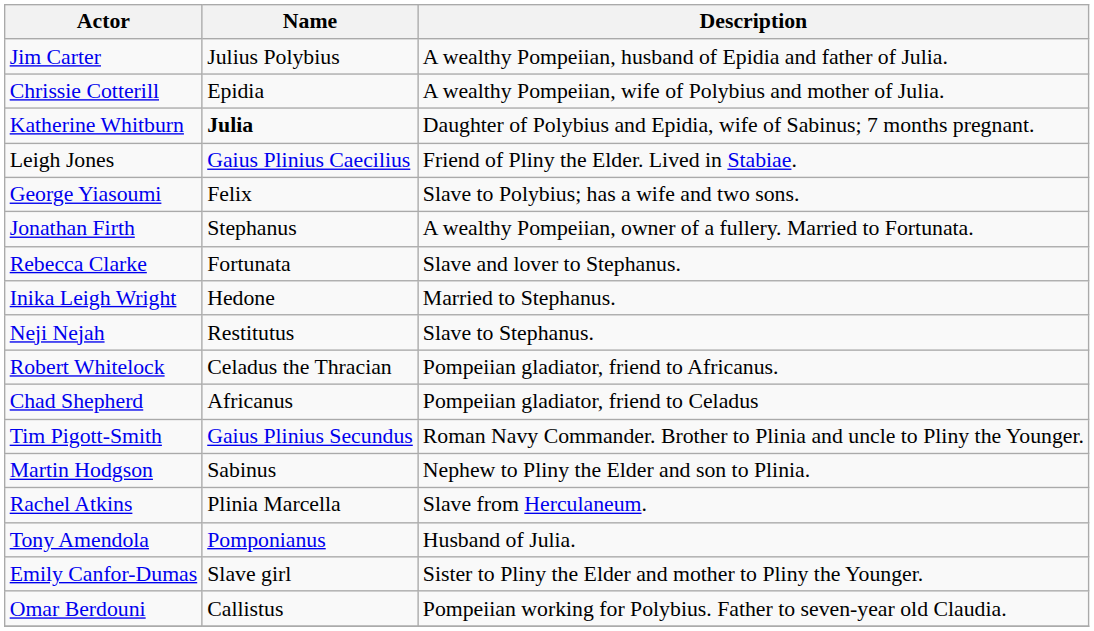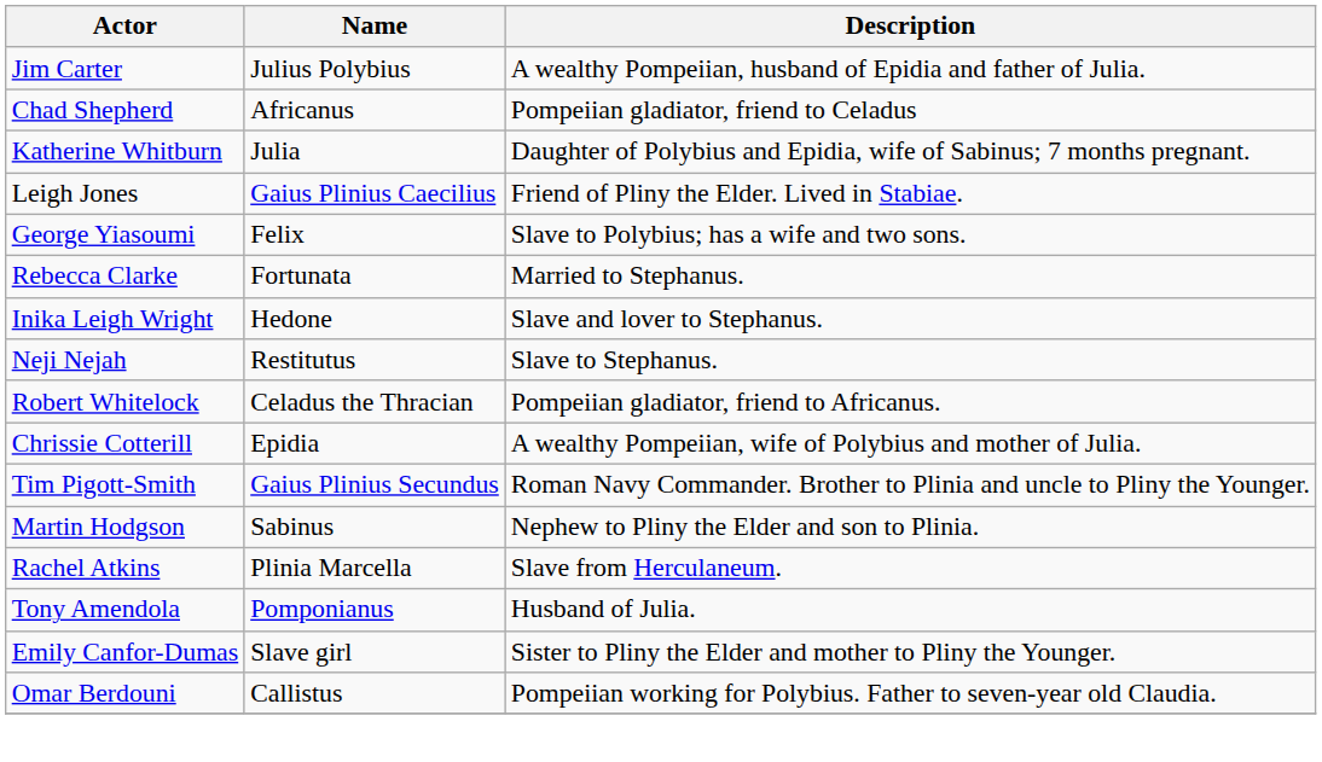 <table class="wikitable sortable">
 <tr>
 <th>Actor</th>
 <th>Name</th>
 <th>Description</th>
 </tr>
 <tr>
 <td><a href='#'>Jim Carter</a></td>
 <td>Julius Polybius</td>
 <td>A wealthy Pompeiian, husband of Epidia and father of Julia.</td>
 </tr>
 <tr>
-<td><a href='#'>Chrissie Cotterill</a></td>
-<td>Epidia</td>
-<td>A wealthy Pompeiian, wife of Polybius and mother of Julia.</td>
+<td><a href='#'>Chad Shepherd</a></td>
+<td>Africanus</td>
+<td>Pompeiian gladiator, friend to Celadus</td>
 </tr>
 <tr>
 <td><a href='#'>Katherine Whitburn</a></td>
-<td><strong>Julia</strong></td>
+<td>Julia</td>
 <td>Daughter of Polybius and Epidia, wife of Sabinus; 7 months pregnant.</td>
 </tr>
 <tr>
 <td>Leigh Jones</td>
 <td><a href='#'>Gaius Plinius Caecilius</a></td>
 <td>Friend of Pliny the Elder. Lived in <a href='#'>Stabiae</a>.</td>
 </tr>
 <tr>
 <td><a href='#'>George Yiasoumi</a></td>
 <td>Felix</td>
 <td>Slave to Polybius; has a wife and two sons.</td>
 </tr>
 <tr>
-<td><a href='#'>Jonathan Firth</a></td>
-<td>Stephanus</td>
-<td>A wealthy Pompeiian, owner of a fullery. Married to Fortunata.</td>
-</tr>
-<tr>
 <td><a href='#'>Rebecca Clarke</a></td>
 <td>Fortunata</td>
-<td>Slave and lover to Stephanus.</td>
+<td>Married to Stephanus.</td>
 </tr>
 <tr>
 <td><a href='#'>Inika Leigh Wright</a></td>
 <td>Hedone</td>
-<td>Married to Stephanus.</td>
+<td>Slave and lover to Stephanus.</td>
 </tr>
 <tr>
 <td><a href='#'>Neji Nejah</a></td>
 <td>Restitutus</td>
 <td>Slave to Stephanus.</td>
 </tr>
 <tr>
 <td><a href='#'>Robert Whitelock</a></td>
 <td>Celadus the Thracian</td>
 <td>Pompeiian gladiator, friend to Africanus.</td>
 </tr>
 <tr>
-<td><a href='#'>Chad Shepherd</a></td>
-<td>Africanus</td>
-<td>Pompeiian gladiator, friend to Celadus</td>
+<td><a href='#'>Chrissie Cotterill</a></td>
+<td>Epidia</td>
+<td>A wealthy Pompeiian, wife of Polybius and mother of Julia.</td>
 </tr>
 <tr>
 <td><a href='#'>Tim Pigott-Smith</a></td>
 <td><a href='#'>Gaius Plinius Secundus</a></td>
 <td>Roman Navy Commander. Brother to Plinia and uncle to Pliny the Younger.</td>
 </tr>
 <tr>
 <td><a href='#'>Martin Hodgson</a></td>
 <td>Sabinus</td>
 <td>Nephew to Pliny the Elder and son to Plinia.</td>
 </tr>
 <tr>
 <td><a href='#'>Rachel Atkins</a></td>
 <td>Plinia Marcella</td>
 <td>Slave from <a href='#'>Herculaneum</a>.</td>
 </tr>
 <tr>
 <td><a href='#'>Tony Amendola</a></td>
 <td><a href='#'>Pomponianus</a></td>
 <td>Husband of Julia.</td>
 </tr>
 <tr>
 <td><a href='#'>Emily Canfor-Dumas</a></td>
 <td>Slave girl</td>
 <td>Sister to Pliny the Elder and mother to Pliny the Younger.</td>
 </tr>
 <tr>
 <td><a href='#'>Omar Berdouni</a></td>
 <td>Callistus</td>
 <td>Pompeiian working for Polybius. Father to seven-year old Claudia.</td>
 </tr>
 <tr>
 </tr>
 </table>
